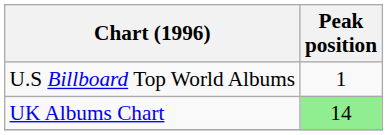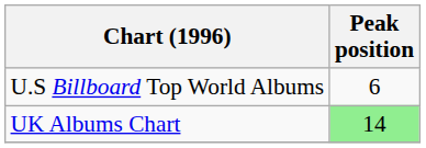 <table class="wikitable sortable">
 <tr>
 <th>Chart (1996)</th>
 <th>Peak<br>position</th>
 </tr>
 <tr>
 <td>U.S <em><a href='#'>Billboard</a></em> Top World Albums</td>
-<td align="center">1</td>
+<td align="center">6</td>
 </tr>
 <tr>
 <td><a href='#'>UK Albums Chart</a></td>
 <td align="center" style="background: lightgreen;">14</td>
 </tr>
 <tr>
 </tr>
 </table>
